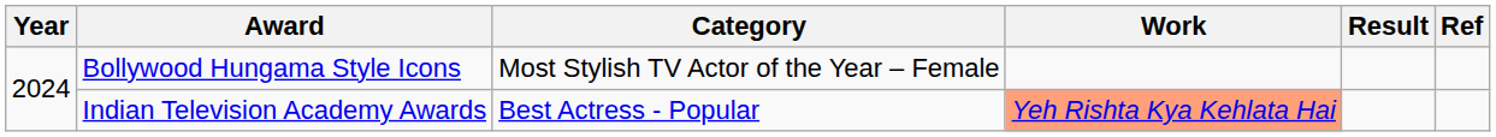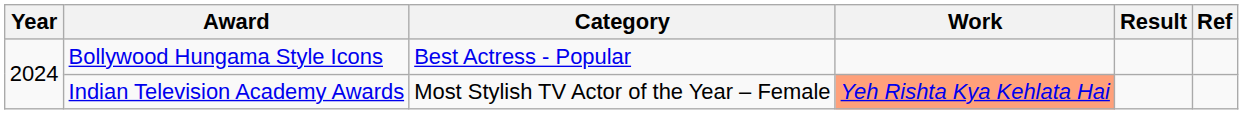 <table class="wikitable plainrowheaders">
 <tr>
 <th>Year</th>
 <th>Award</th>
 <th>Category</th>
 <th>Work</th>
 <th>Result</th>
 <th>Ref</th>
 </tr>
 <tr>
 <td rowspan="2">2024</td>
 <td><a href='#'>Bollywood Hungama Style Icons</a></td>
-<td>Most Stylish TV Actor of the Year – Female</td>
+<td><a href='#'>Best Actress - Popular</a></td>
 <td></td>
 <td></td>
 <td></td>
 </tr>
 <tr>
 <td><a href='#'>Indian Television Academy Awards</a></td>
-<td><a href='#'>Best Actress - Popular</a></td>
+<td>Most Stylish TV Actor of the Year – Female</td>
 <td style="background: lightsalmon;"><em><a href='#'>Yeh Rishta Kya Kehlata Hai</a></em></td>
 <td></td>
 <td></td>
 </tr>
 </table>
